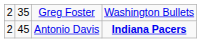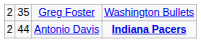 <table class="wikitable">
 <tr style="text-align:center;" bgcolor="">
 <td>2</td>
 <td>35</td>
 <td><a href='#'>Greg Foster</a></td>
 <td><a href='#'>Washington Bullets</a></td>
 </tr>
 <tr style="text-align:center;" bgcolor="">
 <td>2</td>
-<td>45</td>
+<td>44</td>
 <td><a href='#'>Antonio Davis</a></td>
 <td><strong><a href='#'>Indiana Pacers</a></strong></td>
 </tr>
 </table>
